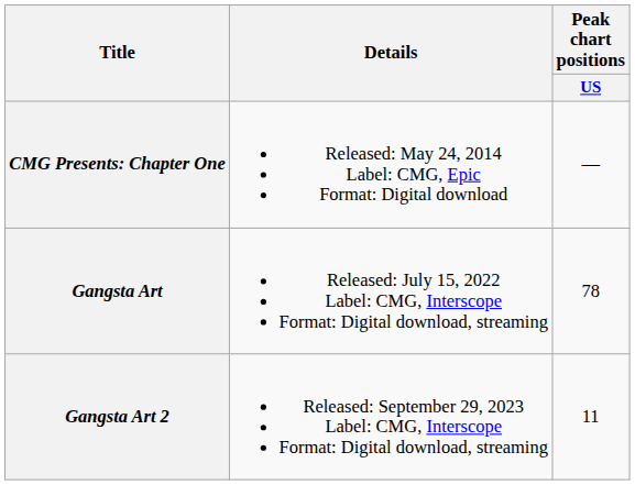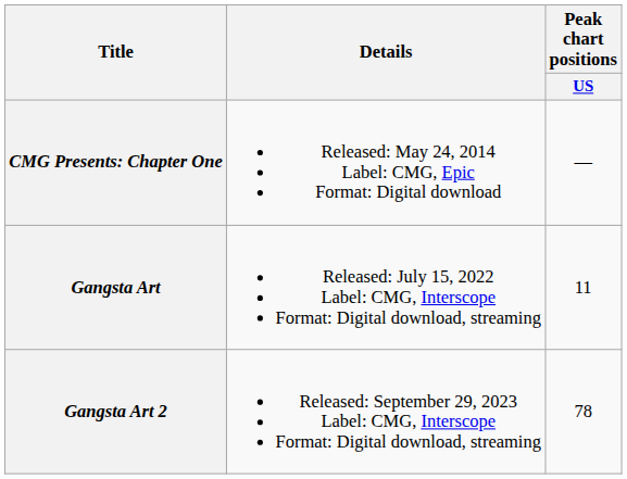 <table class="wikitable plainrowheaders" style="text-align:center">
 <tr>
 <th scope="col" rowspan="2">Title</th>
 <th scope="col" rowspan="2">Details</th>
 <th scope="col" colspan="1">Peak chart positions</th>
 </tr>
 <tr>
 <th scope="col" style="width:2.5em;font-size:90%;"><a href='#'>US</a><br></th>
 </tr>
 <tr>
 <th scope="row"><em>CMG Presents: Chapter One</em></th>
 <td><br><ul><li>Released: May 24, 2014</li><li>Label: CMG, <a href='#'>Epic</a></li><li>Format: Digital download</li></ul></td>
 <td>—</td>
 </tr>
 <tr>
 <th scope="row"><em>Gangsta Art</em></th>
 <td><br><ul><li>Released: July 15, 2022</li><li>Label: CMG, <a href='#'>Interscope</a></li><li>Format: Digital download, streaming</li></ul></td>
-<td>78</td>
+<td>11</td>
 </tr>
 <tr>
 <th scope="row"><em>Gangsta Art 2</em></th>
 <td><br><ul><li>Released: September 29, 2023 </li><li>Label: CMG, <a href='#'>Interscope</a></li><li>Format: Digital download, streaming</li></ul></td>
-<td>11</td>
+<td>78</td>
 </tr>
 </table>
